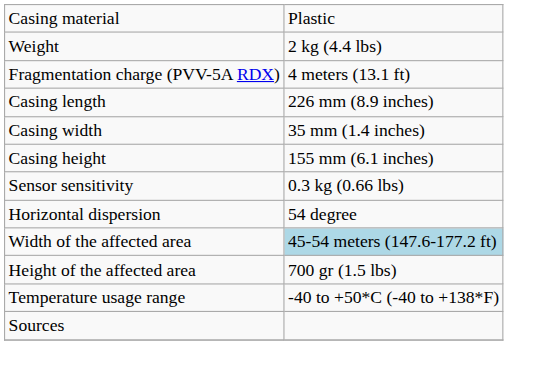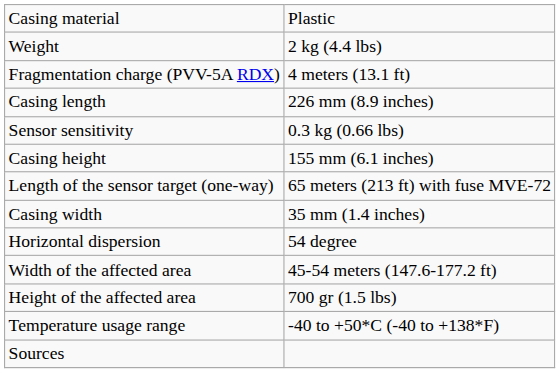 <table class=wikitable>
 <tr>
 <td>Casing material</td>
 <td>Plastic</td>
 </tr>
 <tr>
 <td>Weight</td>
 <td>2 kg (4.4 lbs)</td>
 </tr>
 <tr>
 <td>Fragmentation charge (PVV-5A <a href='#'>RDX</a>)</td>
 <td>4 meters (13.1 ft)</td>
 </tr>
 <tr>
 <td>Casing length</td>
 <td>226 mm (8.9 inches)</td>
 </tr>
 <tr>
-<td>Casing width</td>
-<td>35 mm (1.4 inches)</td>
+<td>Sensor sensitivity</td>
+<td>0.3 kg (0.66 lbs)</td>
 </tr>
 <tr>
 <td>Casing height</td>
 <td>155 mm (6.1 inches)</td>
 </tr>
 <tr>
-<td>Sensor sensitivity</td>
-<td>0.3 kg (0.66 lbs)</td>
+<td>Length of the sensor target (one-way)</td>
+<td>65 meters (213 ft) with fuse MVE-72</td>
+</tr>
+<tr>
+<td>Casing width</td>
+<td>35 mm (1.4 inches)</td>
 </tr>
 <tr>
 <td>Horizontal dispersion</td>
 <td>54 degree</td>
 </tr>
 <tr>
 <td>Width of the affected area</td>
-<td style="background: lightblue;">45-54 meters (147.6-177.2 ft)</td>
+<td>45-54 meters (147.6-177.2 ft)</td>
 </tr>
 <tr>
 <td>Height of the affected area</td>
 <td>700 gr (1.5 lbs)</td>
 </tr>
 <tr>
 <td>Temperature usage range</td>
 <td>-40 to +50*C (-40 to +138*F)</td>
 </tr>
 <tr>
 <td>Sources</td>
 <td></td>
 </tr>
 <tr>
 </tr>
 </table>
